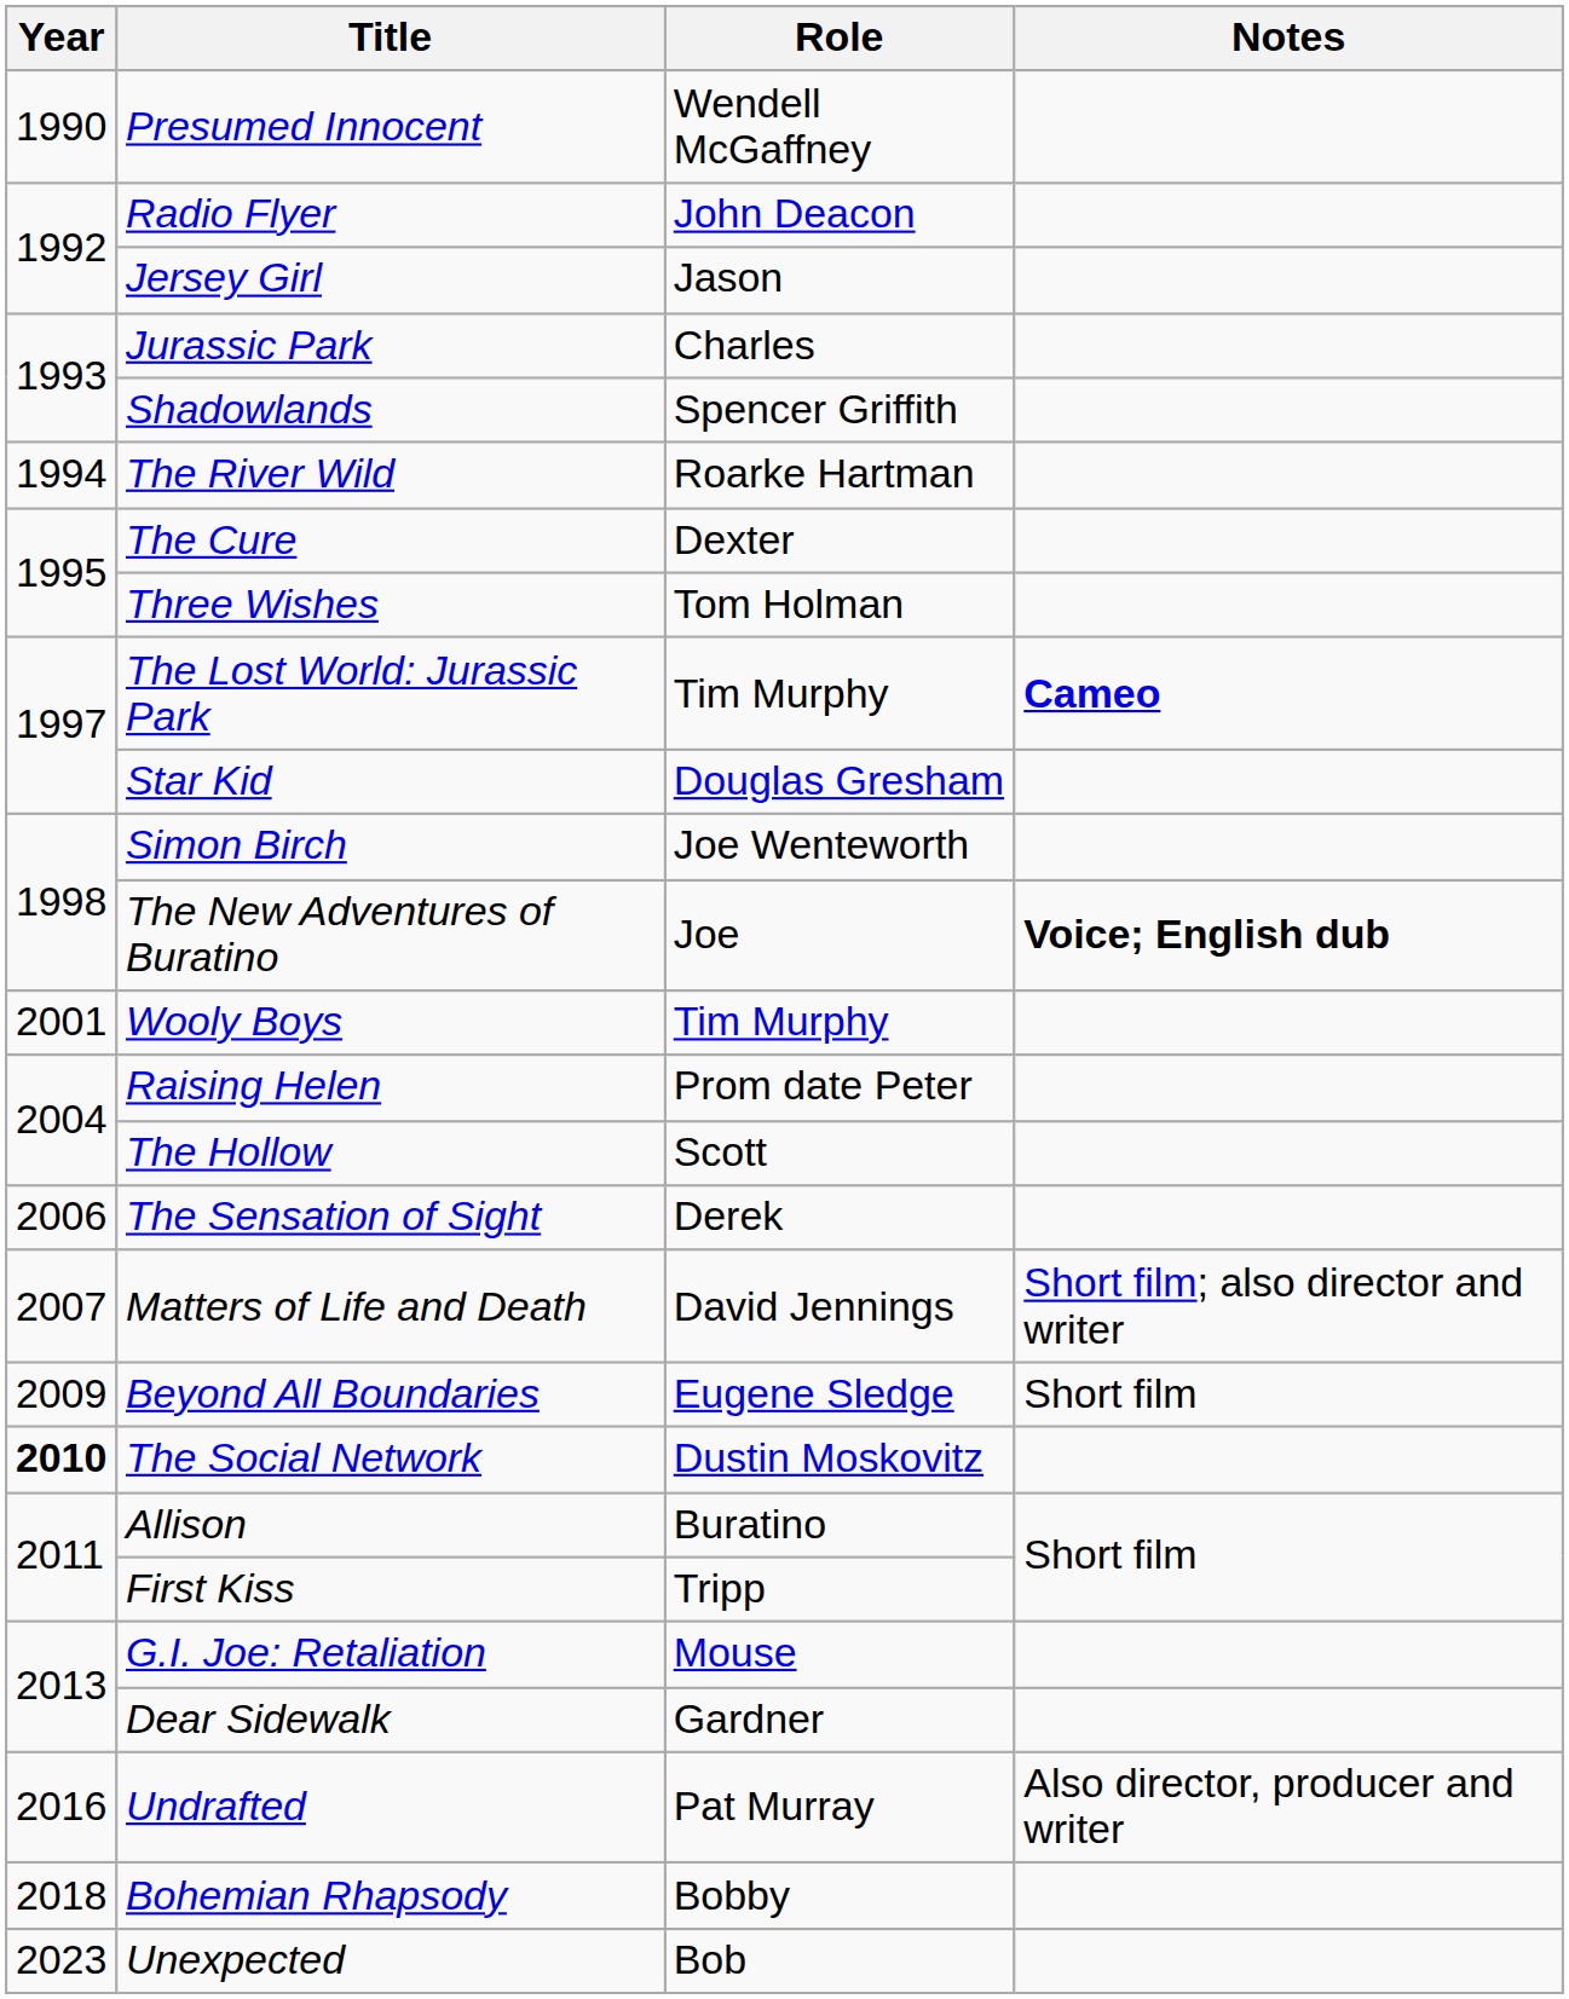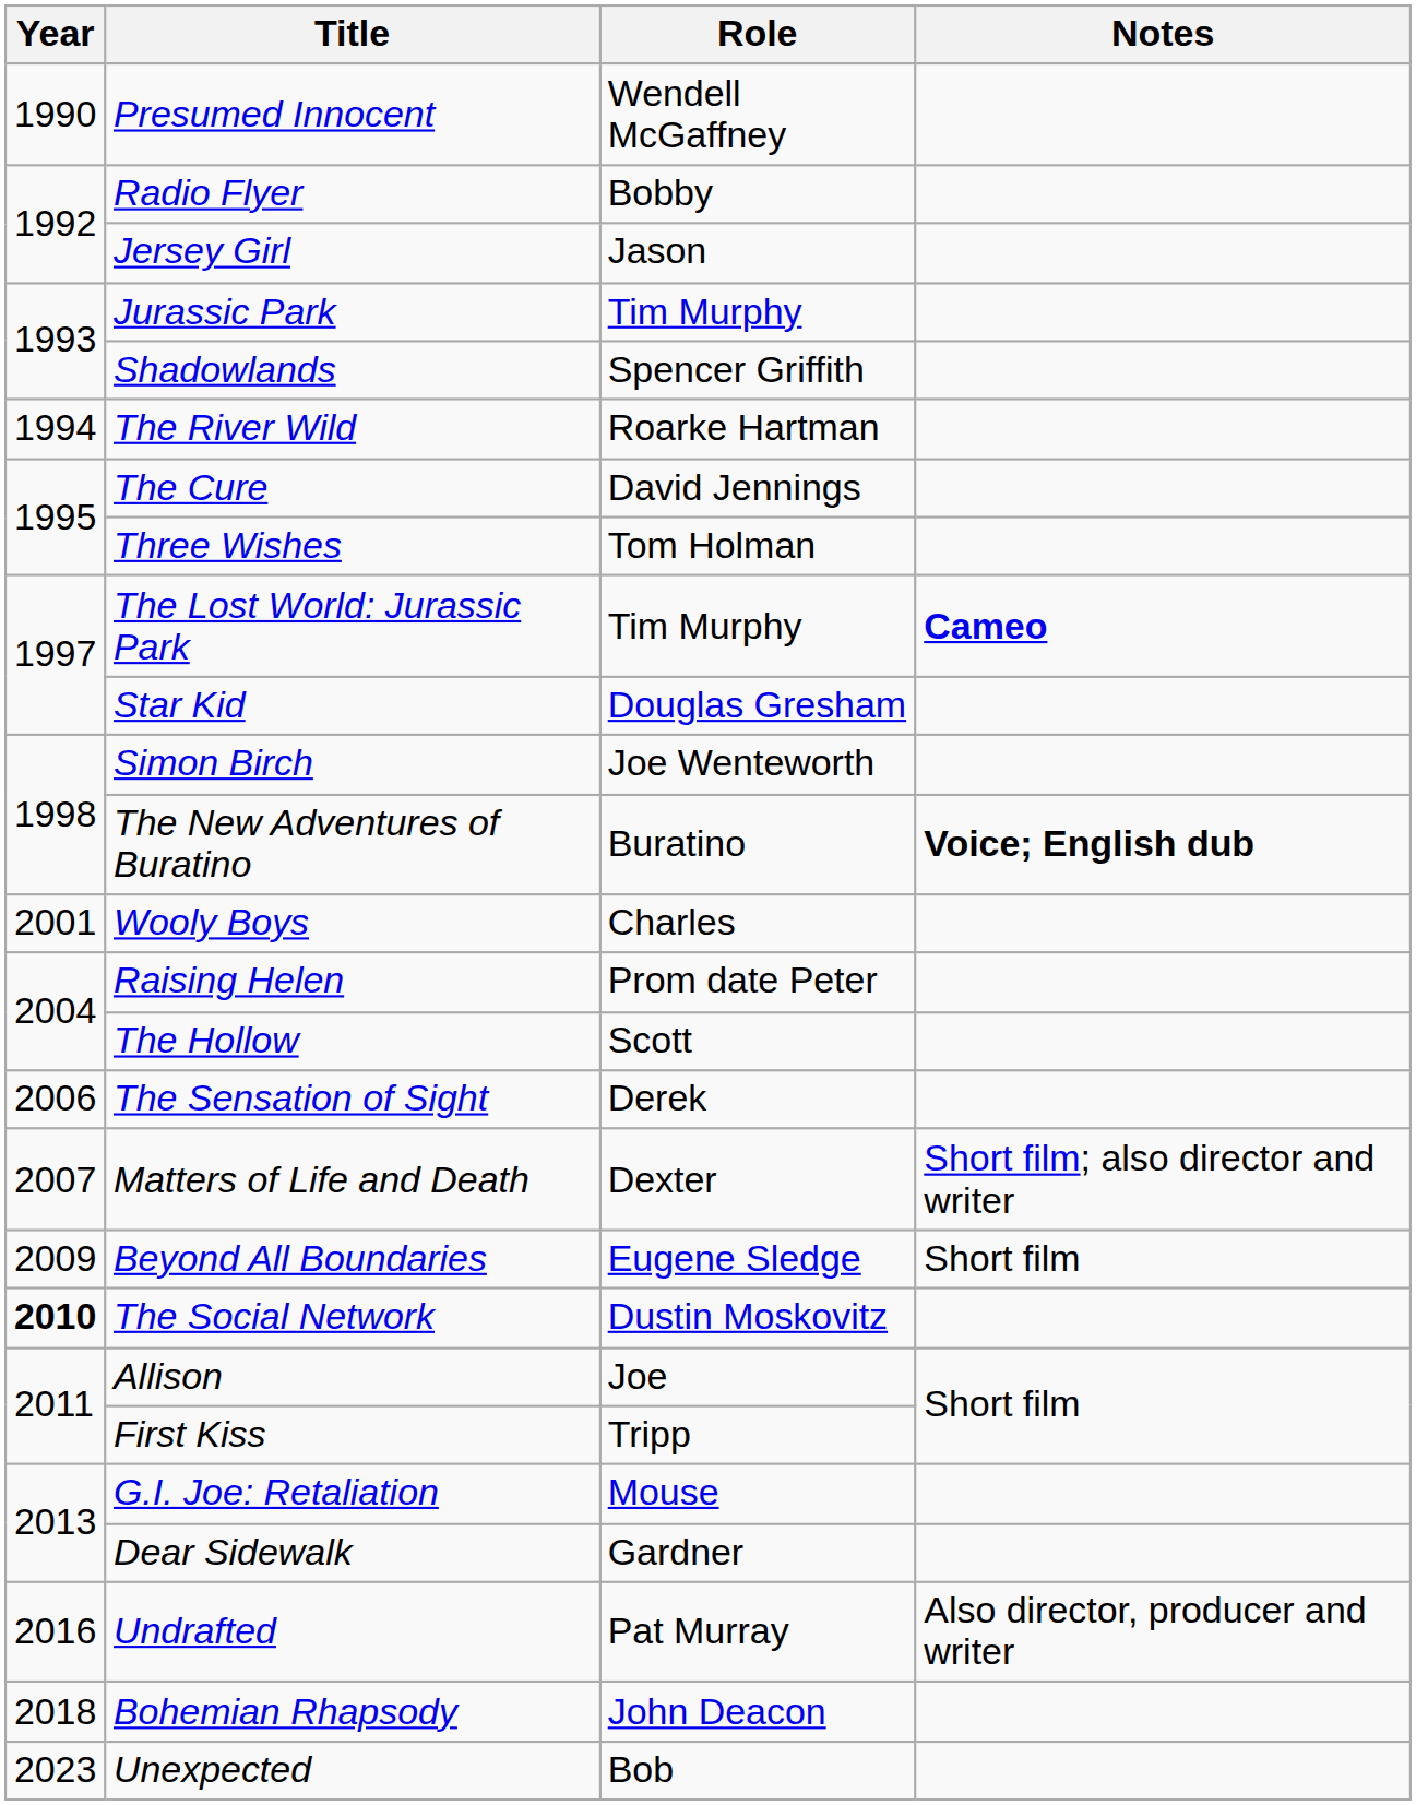 <table class="wikitable sortable">
 <tr>
 <th>Year</th>
 <th>Title</th>
 <th>Role</th>
 <th class="unsortable">Notes</th>
 </tr>
 <tr>
 <td>1990</td>
 <td><em><a href='#'>Presumed Innocent</a></em></td>
 <td>Wendell McGaffney</td>
 <td></td>
 </tr>
 <tr>
 <td rowspan="2">1992</td>
 <td><em><a href='#'>Radio Flyer</a></em></td>
-<td><a href='#'>John Deacon</a></td>
+<td>Bobby</td>
 <td></td>
 </tr>
 <tr>
 <td><em><a href='#'>Jersey Girl</a></em></td>
 <td>Jason</td>
 <td></td>
 </tr>
 <tr>
 <td rowspan="2">1993</td>
 <td><em><a href='#'>Jurassic Park</a></em></td>
-<td>Charles</td>
+<td><a href='#'>Tim Murphy</a></td>
 <td></td>
 </tr>
 <tr>
 <td><em><a href='#'>Shadowlands</a></em></td>
 <td>Spencer Griffith</td>
 <td></td>
 </tr>
 <tr>
 <td>1994</td>
 <td><em><a href='#'>The River Wild</a></em></td>
 <td>Roarke Hartman</td>
 <td></td>
 </tr>
 <tr>
 <td rowspan="2">1995</td>
 <td><em><a href='#'>The Cure</a></em></td>
-<td>Dexter</td>
+<td>David Jennings</td>
 <td></td>
 </tr>
 <tr>
 <td><em><a href='#'>Three Wishes</a></em></td>
 <td>Tom Holman</td>
 <td></td>
 </tr>
 <tr>
 <td rowspan="2">1997</td>
 <td><em><a href='#'>The Lost World: Jurassic Park</a></em></td>
 <td>Tim Murphy</td>
 <td><strong><a href='#'>Cameo</a></strong></td>
 </tr>
 <tr>
 <td><em><a href='#'>Star Kid</a></em></td>
 <td><a href='#'>Douglas Gresham</a></td>
 <td></td>
 </tr>
 <tr>
 <td rowspan="2">1998</td>
 <td><em><a href='#'>Simon Birch</a></em></td>
 <td>Joe Wenteworth</td>
 <td></td>
 </tr>
 <tr>
 <td><em>The New Adventures of Buratino</em></td>
-<td>Joe</td>
+<td>Buratino</td>
 <td><strong>Voice; English dub</strong></td>
 </tr>
 <tr>
 <td>2001</td>
 <td><em><a href='#'>Wooly Boys</a></em></td>
-<td><a href='#'>Tim Murphy</a></td>
+<td>Charles</td>
 <td></td>
 </tr>
 <tr>
 <td rowspan="2">2004</td>
 <td><em><a href='#'>Raising Helen</a></em></td>
 <td>Prom date Peter</td>
 <td></td>
 </tr>
 <tr>
 <td><em><a href='#'>The Hollow</a></em></td>
 <td>Scott</td>
 <td></td>
 </tr>
 <tr>
 <td>2006</td>
 <td><em><a href='#'>The Sensation of Sight</a></em></td>
 <td>Derek</td>
 <td></td>
 </tr>
 <tr>
 <td>2007</td>
 <td><em>Matters of Life and Death</em></td>
-<td>David Jennings</td>
+<td>Dexter</td>
 <td><a href='#'>Short film</a>; also director and writer</td>
 </tr>
 <tr>
 <td>2009</td>
 <td><em><a href='#'>Beyond All Boundaries</a></em></td>
 <td><a href='#'>Eugene Sledge</a></td>
 <td>Short film</td>
 </tr>
 <tr>
 <td><strong>2010</strong></td>
 <td><em><a href='#'>The Social Network</a></em></td>
 <td><a href='#'>Dustin Moskovitz</a></td>
 <td></td>
 </tr>
 <tr>
 <td rowspan="2">2011</td>
 <td><em>Allison</em></td>
-<td>Buratino</td>
+<td>Joe</td>
 <td rowspan="2">Short film</td>
 </tr>
 <tr>
 <td><em>First Kiss</em></td>
 <td>Tripp</td>
 </tr>
 <tr>
 <td rowspan="2">2013</td>
 <td><em><a href='#'>G.I. Joe: Retaliation</a></em></td>
 <td><a href='#'>Mouse</a></td>
 <td></td>
 </tr>
 <tr>
 <td><em>Dear Sidewalk</em></td>
 <td>Gardner</td>
 <td></td>
 </tr>
 <tr>
 <td>2016</td>
 <td><em><a href='#'>Undrafted</a></em></td>
 <td>Pat Murray</td>
 <td>Also director, producer and writer</td>
 </tr>
 <tr>
 <td>2018</td>
 <td><em><a href='#'>Bohemian Rhapsody</a></em></td>
-<td>Bobby</td>
+<td><a href='#'>John Deacon</a></td>
 <td></td>
 </tr>
 <tr>
 <td>2023</td>
 <td><em>Unexpected</em></td>
 <td>Bob</td>
 <td></td>
 </tr>
 </table>
